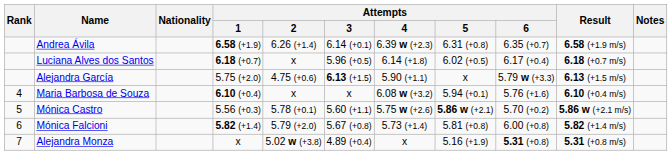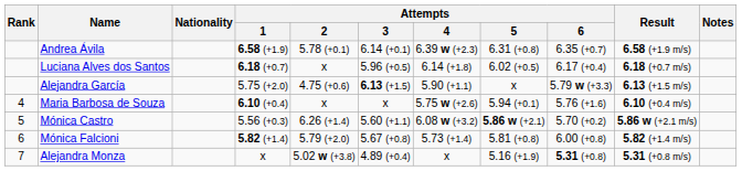 <table class="wikitable sortable" style="text-align:center">
 <tr>
 <th rowspan=2>Rank</th>
 <th rowspan=2>Name</th>
 <th rowspan=2>Nationality</th>
 <th colspan=6>Attempts</th>
 <th rowspan=2>Result</th>
 <th rowspan=2>Notes</th>
 </tr>
 <tr>
 <th>1</th>
 <th>2</th>
 <th>3</th>
 <th>4</th>
 <th>5</th>
 <th>6</th>
 </tr>
 <tr>
 <td align=center></td>
 <td align=left><a href='#'>Andrea Ávila</a></td>
 <td align=left></td>
 <td><strong>6.58</strong> <small>(+1.9)</small></td>
-<td>6.26 <small>(+1.4)</small></td>
+<td>5.78 <small>(+0.1)</small></td>
 <td>6.14 <small>(+0.1)</small></td>
 <td>6.39 <strong>w</strong> <small>(+2.3)</small></td>
 <td>6.31 <small>(+0.8)</small></td>
 <td>6.35 <small>(+0.7)</small></td>
 <td><strong>6.58</strong> <small>(+1.9 m/s)</small></td>
 <td></td>
 </tr>
 <tr>
 <td align=center></td>
 <td align=left><a href='#'>Luciana Alves dos Santos</a></td>
 <td align=left></td>
 <td><strong>6.18</strong> <small>(+0.7)</small></td>
 <td>x</td>
 <td>5.96 <small>(+0.5)</small></td>
 <td>6.14 <small>(+1.8)</small></td>
 <td>6.02 <small>(+0.5)</small></td>
 <td>6.17 <small>(+0.4)</small></td>
 <td><strong>6.18</strong> <small>(+0.7 m/s)</small></td>
 <td></td>
 </tr>
 <tr>
 <td align=center></td>
 <td align=left><a href='#'>Alejandra García</a></td>
 <td align=left></td>
 <td>5.75 <small>(+2.0)</small></td>
 <td>4.75 <small>(+0.6)</small></td>
 <td><strong>6.13</strong> <small>(+1.5)</small></td>
 <td>5.90 <small>(+1.1)</small></td>
 <td>x</td>
 <td>5.79 <strong>w</strong> <small>(+3.3)</small></td>
 <td><strong>6.13</strong> <small>(+1.5 m/s)</small></td>
 <td></td>
 </tr>
 <tr>
 <td align=center>4</td>
 <td align=left><a href='#'>Maria Barbosa de Souza</a></td>
 <td align=left></td>
 <td><strong>6.10</strong> <small>(+0.4)</small></td>
 <td>x</td>
 <td>x</td>
-<td>6.08 <strong>w</strong> <small>(+3.2)</small></td>
+<td>5.75 <strong>w</strong> <small>(+2.6)</small></td>
 <td>5.94 <small>(+0.1)</small></td>
 <td>5.76 <small>(+1.6)</small></td>
 <td><strong>6.10</strong> <small>(+0.4 m/s)</small></td>
 <td></td>
 </tr>
 <tr>
 <td align=center>5</td>
 <td align=left><a href='#'>Mónica Castro</a></td>
 <td align=left></td>
 <td>5.56 <small>(+0.3)</small></td>
-<td>5.78 <small>(+0.1)</small></td>
+<td>6.26 <small>(+1.4)</small></td>
 <td>5.60 <small>(+1.1)</small></td>
-<td>5.75 <strong>w</strong> <small>(+2.6)</small></td>
+<td>6.08 <strong>w</strong> <small>(+3.2)</small></td>
 <td><strong>5.86</strong> <strong>w</strong> <small>(+2.1)</small></td>
 <td>5.70 <small>(+0.2)</small></td>
 <td><strong>5.86</strong> <strong>w</strong> <small>(+2.1 m/s)</small></td>
 <td></td>
 </tr>
 <tr>
 <td align=center>6</td>
 <td align=left><a href='#'>Mónica Falcioni</a></td>
 <td align=left></td>
 <td><strong>5.82</strong> <small>(+1.4)</small></td>
 <td>5.79 <small>(+2.0)</small></td>
 <td>5.67 <small>(+0.8)</small></td>
 <td>5.73 <small>(+1.4)</small></td>
 <td>5.81 <small>(+0.8)</small></td>
 <td>6.00 <small>(+0.8)</small></td>
 <td><strong>5.82</strong> <small>(+1.4 m/s)</small></td>
 <td></td>
 </tr>
 <tr>
 <td align=center>7</td>
 <td align=left><a href='#'>Alejandra Monza</a></td>
 <td align=left></td>
 <td>x</td>
 <td>5.02 <strong>w</strong> <small>(+3.8)</small></td>
 <td>4.89 <small>(+0.4)</small></td>
 <td>x</td>
 <td>5.16 <small>(+1.9)</small></td>
 <td><strong>5.31</strong> <small>(+0.8)</small></td>
 <td><strong>5.31</strong> <small>(+0.8 m/s)</small></td>
 <td></td>
 </tr>
 </table>
